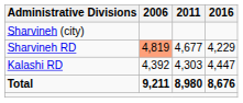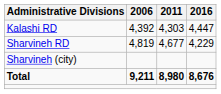 <table class="wikitable">
 <tr>
 <th>Administrative Divisions</th>
 <th>2006</th>
 <th>2011</th>
 <th>2016</th>
 </tr>
 <tr>
+<td><a href='#'>Kalashi RD</a></td>
+<td style="text-align: right;">4,392</td>
+<td style="text-align: right;">4,303</td>
+<td style="text-align: right;">4,447</td>
+</tr>
+<tr>
+<td><a href='#'>Sharvineh RD</a></td>
+<td style="text-align: right;">4,819</td>
+<td style="text-align: right;">4,677</td>
+<td style="text-align: right;">4,229</td>
+</tr>
+<tr>
 <td><a href='#'>Sharvineh</a> (city)</td>
 <td style="text-align: right;"></td>
 <td style="text-align: right;"></td>
 <td style="text-align: right;"></td>
-</tr>
-<tr>
-<td><a href='#'>Sharvineh RD</a></td>
-<td style="background: lightsalmon; text-align: right;">4,819</td>
-<td style="text-align: right;">4,677</td>
-<td style="text-align: right;">4,229</td>
-</tr>
-<tr>
-<td><a href='#'>Kalashi RD</a></td>
-<td style="text-align: right;">4,392</td>
-<td style="text-align: right;">4,303</td>
-<td style="text-align: right;">4,447</td>
 </tr>
 <tr>
 <td><strong>Total</strong></td>
 <td style="text-align: right;"><strong>9,211</strong></td>
 <td style="text-align: right;"><strong>8,980</strong></td>
 <td style="text-align: right;"><strong>8,676</strong></td>
 </tr>
 <tr>
 <td colspan=4></td>
 </tr>
 </table>
